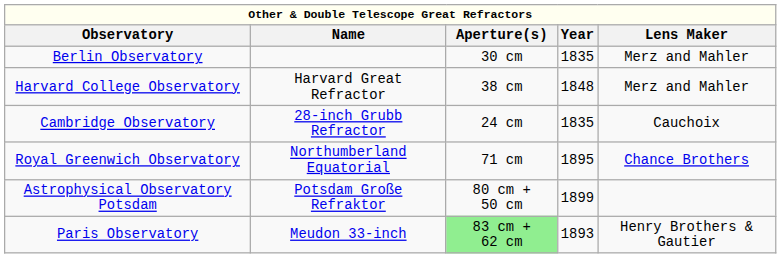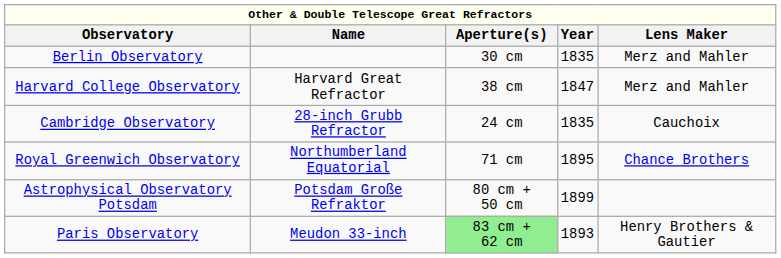 <table class=wikitable style="text-align:center; font-size:11px">
 <tr bgcolor="fffffff" style="font-size: smaller;">
 <td colspan="5" style="text-align:center;"><strong>Other & Double Telescope Great Refractors</strong></td>
 </tr>
 <tr>
 <th>Observatory</th>
 <th>Name</th>
 <th>Aperture(s)</th>
 <th>Year</th>
 <th>Lens Maker</th>
 </tr>
 <tr>
 <td><a href='#'>Berlin Observatory</a></td>
 <td></td>
 <td>30 cm</td>
 <td>1835</td>
 <td>Merz and Mahler</td>
 </tr>
 <tr>
 <td><a href='#'>Harvard College Observatory</a></td>
 <td>Harvard Great Refractor</td>
 <td>38 cm</td>
-<td>1848</td>
+<td>1847</td>
 <td>Merz and Mahler</td>
 </tr>
 <tr>
 <td><a href='#'>Cambridge Observatory</a></td>
 <td><a href='#'>28-inch Grubb Refractor</a></td>
 <td>24 cm</td>
 <td>1835</td>
 <td>Cauchoix</td>
 </tr>
 <tr>
 <td><a href='#'>Royal Greenwich Observatory</a></td>
 <td><a href='#'>Northumberland Equatorial</a></td>
 <td>71 cm</td>
 <td>1895</td>
 <td><a href='#'>Chance Brothers</a></td>
 </tr>
 <tr>
 <td><a href='#'>Astrophysical Observatory Potsdam</a></td>
 <td><a href='#'>Potsdam Große Refraktor</a></td>
 <td>80 cm + 50 cm</td>
 <td>1899</td>
 </tr>
 <tr>
 <td><a href='#'>Paris Observatory</a></td>
 <td><a href='#'>Meudon 33-inch</a></td>
 <td style="background: lightgreen;">83 cm + 62 cm</td>
 <td>1893</td>
 <td>Henry Brothers & Gautier</td>
 </tr>
 </table>
